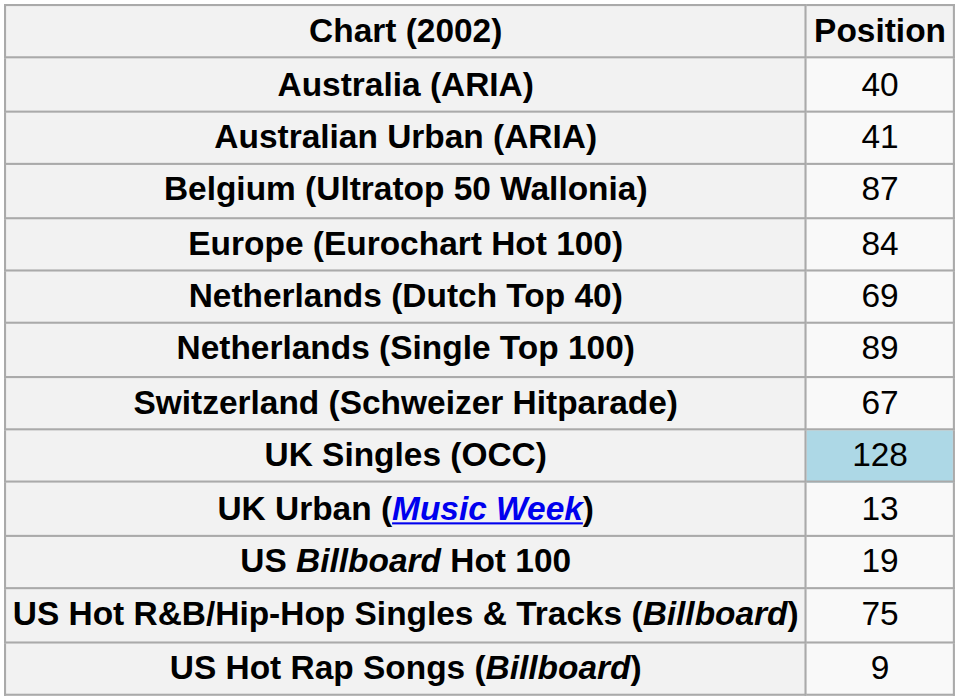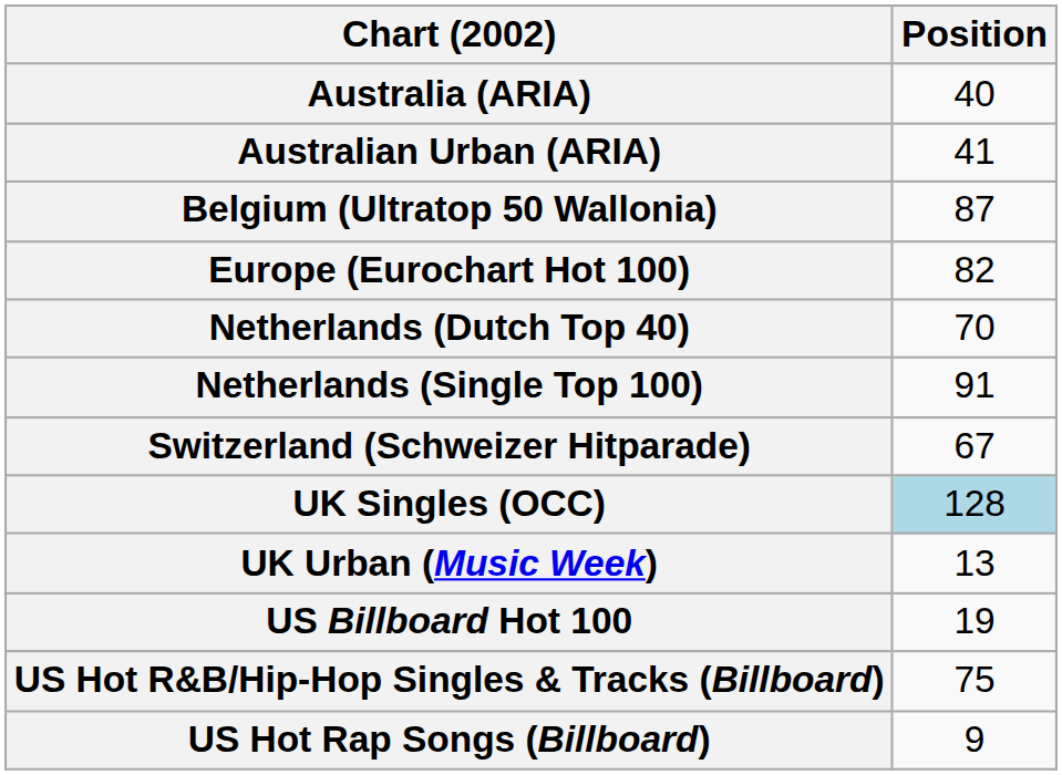 <table class="wikitable sortable plainrowheaders" style="text-align:center">
 <tr>
 <th>Chart (2002)</th>
 <th>Position</th>
 </tr>
 <tr>
 <th scope="row">Australia (ARIA)</th>
 <td>40</td>
 </tr>
 <tr>
 <th scope="row">Australian Urban (ARIA)</th>
 <td>41</td>
 </tr>
 <tr>
 <th scope="row">Belgium (Ultratop 50 Wallonia)</th>
 <td>87</td>
 </tr>
 <tr>
 <th scope="row">Europe (Eurochart Hot 100)</th>
-<td>84</td>
+<td>82</td>
 </tr>
 <tr>
 <th scope="row">Netherlands (Dutch Top 40)</th>
-<td>69</td>
+<td>70</td>
 </tr>
 <tr>
 <th scope="row">Netherlands (Single Top 100)</th>
-<td>89</td>
+<td>91</td>
 </tr>
 <tr>
 <th scope="row">Switzerland (Schweizer Hitparade)</th>
 <td>67</td>
 </tr>
 <tr>
 <th scope="row">UK Singles (OCC)</th>
 <td style="background: lightblue;">128</td>
 </tr>
 <tr>
 <th scope="row">UK Urban (<em><a href='#'>Music Week</a></em>)</th>
 <td>13</td>
 </tr>
 <tr>
 <th scope="row">US <em>Billboard</em> Hot 100</th>
 <td>19</td>
 </tr>
 <tr>
 <th scope="row">US Hot R&B/Hip-Hop Singles & Tracks (<em>Billboard</em>)</th>
 <td>75</td>
 </tr>
 <tr>
 <th scope="row">US Hot Rap Songs (<em>Billboard</em>)</th>
 <td>9</td>
 </tr>
 </table>
